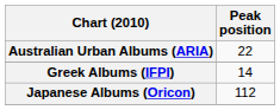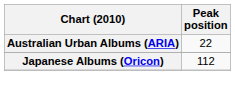 <table class="wikitable sortable plainrowheaders" style="text-align:center">
 <tr>
 <th scope="col">Chart (2010)</th>
 <th scope="col">Peak<br>position</th>
 </tr>
 <tr>
 <th scope="row">Australian Urban Albums (<a href='#'>ARIA</a>)</th>
 <td>22</td>
 </tr>
 <tr>
 </tr>
 <tr>
 </tr>
 <tr>
 </tr>
 <tr>
-</tr>
-<tr>
-<th scope="row">Greek Albums (<a href='#'>IFPI</a>)</th>
-<td>14</td>
 </tr>
 <tr>
 <th scope="row">Japanese Albums (<a href='#'>Oricon</a>)</th>
 <td>112</td>
 </tr>
 <tr>
 </tr>
 <tr>
 </tr>
 <tr>
 </tr>
 <tr>
 </tr>
 <tr>
 </tr>
 <tr>
 </tr>
 <tr>
 </tr>
 </table>
